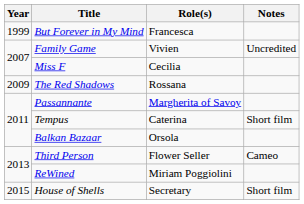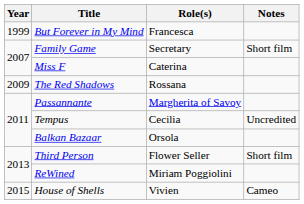 <table class="wikitable plainrowheaders sortable">
 <tr>
 <th scope="col">Year</th>
 <th scope="col">Title</th>
 <th scope="col">Role(s)</th>
 <th scope="col" class="unsortable">Notes</th>
 </tr>
 <tr>
 <td>1999</td>
 <td><em><a href='#'>But Forever in My Mind</a></em></td>
 <td>Francesca</td>
 <td></td>
 </tr>
 <tr>
 <td rowspan=2>2007</td>
 <td><em><a href='#'>Family Game</a></em></td>
-<td>Vivien</td>
-<td>Uncredited</td>
+<td>Secretary</td>
+<td>Short film</td>
 </tr>
 <tr>
 <td><em><a href='#'>Miss F</a></em></td>
-<td>Cecilia</td>
+<td>Caterina</td>
 <td></td>
 </tr>
 <tr>
 <td>2009</td>
 <td><em><a href='#'>The Red Shadows</a></em></td>
 <td>Rossana</td>
 <td></td>
 </tr>
 <tr>
 <td rowspan=3>2011</td>
 <td><em><a href='#'>Passannante</a></em></td>
 <td><a href='#'>Margherita of Savoy</a></td>
 <td></td>
 </tr>
 <tr>
 <td><em>Tempus</em></td>
-<td>Caterina</td>
-<td>Short film</td>
+<td>Cecilia</td>
+<td>Uncredited</td>
 </tr>
 <tr>
 <td><em><a href='#'>Balkan Bazaar</a></em></td>
 <td>Orsola</td>
 <td></td>
 </tr>
 <tr>
 <td rowspan=2>2013</td>
 <td><em><a href='#'>Third Person</a></em></td>
 <td>Flower Seller</td>
-<td>Cameo</td>
+<td>Short film</td>
 </tr>
 <tr>
 <td><em><a href='#'>ReWined</a></em></td>
 <td>Miriam Poggiolini</td>
 <td></td>
 </tr>
 <tr>
 <td>2015</td>
 <td><em>House of Shells</em></td>
-<td>Secretary</td>
-<td>Short film</td>
+<td>Vivien</td>
+<td>Cameo</td>
 </tr>
 </table>
